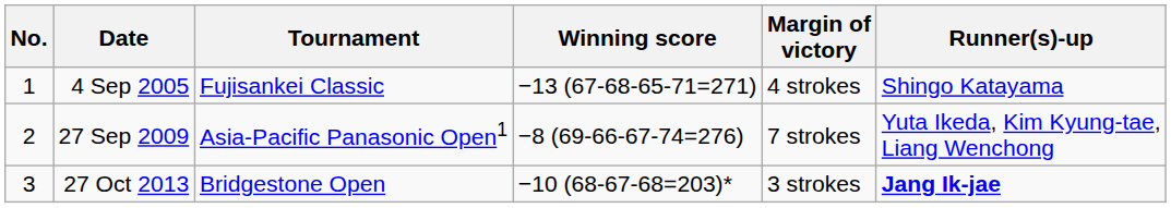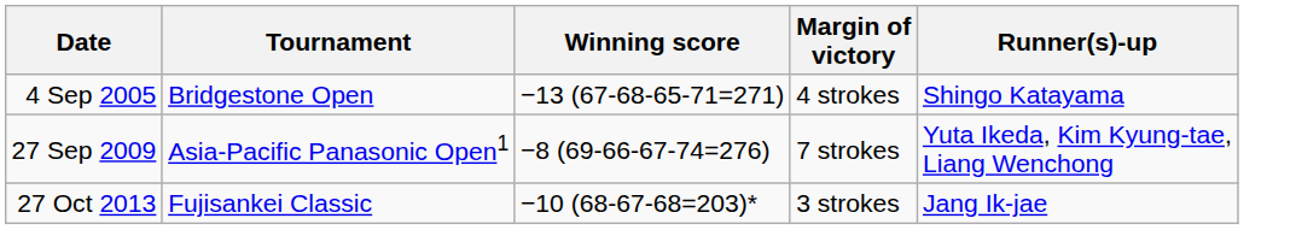 <table class="wikitable" style="font-size:95%;">
 <tr>
-<th>No.</th>
 <th>Date</th>
 <th>Tournament</th>
 <th>Winning score</th>
 <th>Margin of<br>victory</th>
 <th>Runner(s)-up</th>
 </tr>
 <tr>
-<td align=center>1</td>
 <td align=right>4 Sep <a href='#'>2005</a></td>
-<td><a href='#'>Fujisankei Classic</a></td>
+<td><a href='#'>Bridgestone Open</a></td>
 <td>−13 (67-68-65-71=271)</td>
 <td>4 strokes</td>
 <td> <a href='#'>Shingo Katayama</a></td>
 </tr>
 <tr>
-<td align=center>2</td>
 <td align=right>27 Sep <a href='#'>2009</a></td>
 <td><a href='#'>Asia-Pacific Panasonic Open</a><sup>1</sup></td>
 <td>−8 (69-66-67-74=276)</td>
 <td>7 strokes</td>
 <td> <a href='#'>Yuta Ikeda</a>,  <a href='#'>Kim Kyung-tae</a>,<br> <a href='#'>Liang Wenchong</a></td>
 </tr>
 <tr>
-<td align=center>3</td>
 <td align=right>27 Oct <a href='#'>2013</a></td>
-<td><a href='#'>Bridgestone Open</a></td>
+<td><a href='#'>Fujisankei Classic</a></td>
 <td>−10 (68-67-68=203)*</td>
 <td>3 strokes</td>
-<td><strong> <a href='#'>Jang Ik-jae</a></strong></td>
+<td> <a href='#'>Jang Ik-jae</a></td>
 </tr>
 </table>
